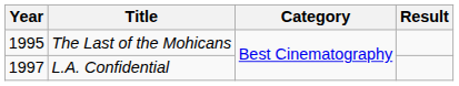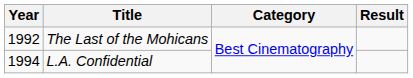 <table class="wikitable">
 <tr>
 <th>Year</th>
 <th>Title</th>
 <th>Category</th>
 <th>Result</th>
 </tr>
 <tr>
-<td>1995</td>
+<td>1992</td>
 <td><em>The Last of the Mohicans</em></td>
 <td rowspan=2><a href='#'>Best Cinematography</a></td>
 <td></td>
 </tr>
 <tr>
-<td>1997</td>
+<td>1994</td>
 <td><em>L.A. Confidential</em></td>
 <td></td>
 </tr>
 </table>
